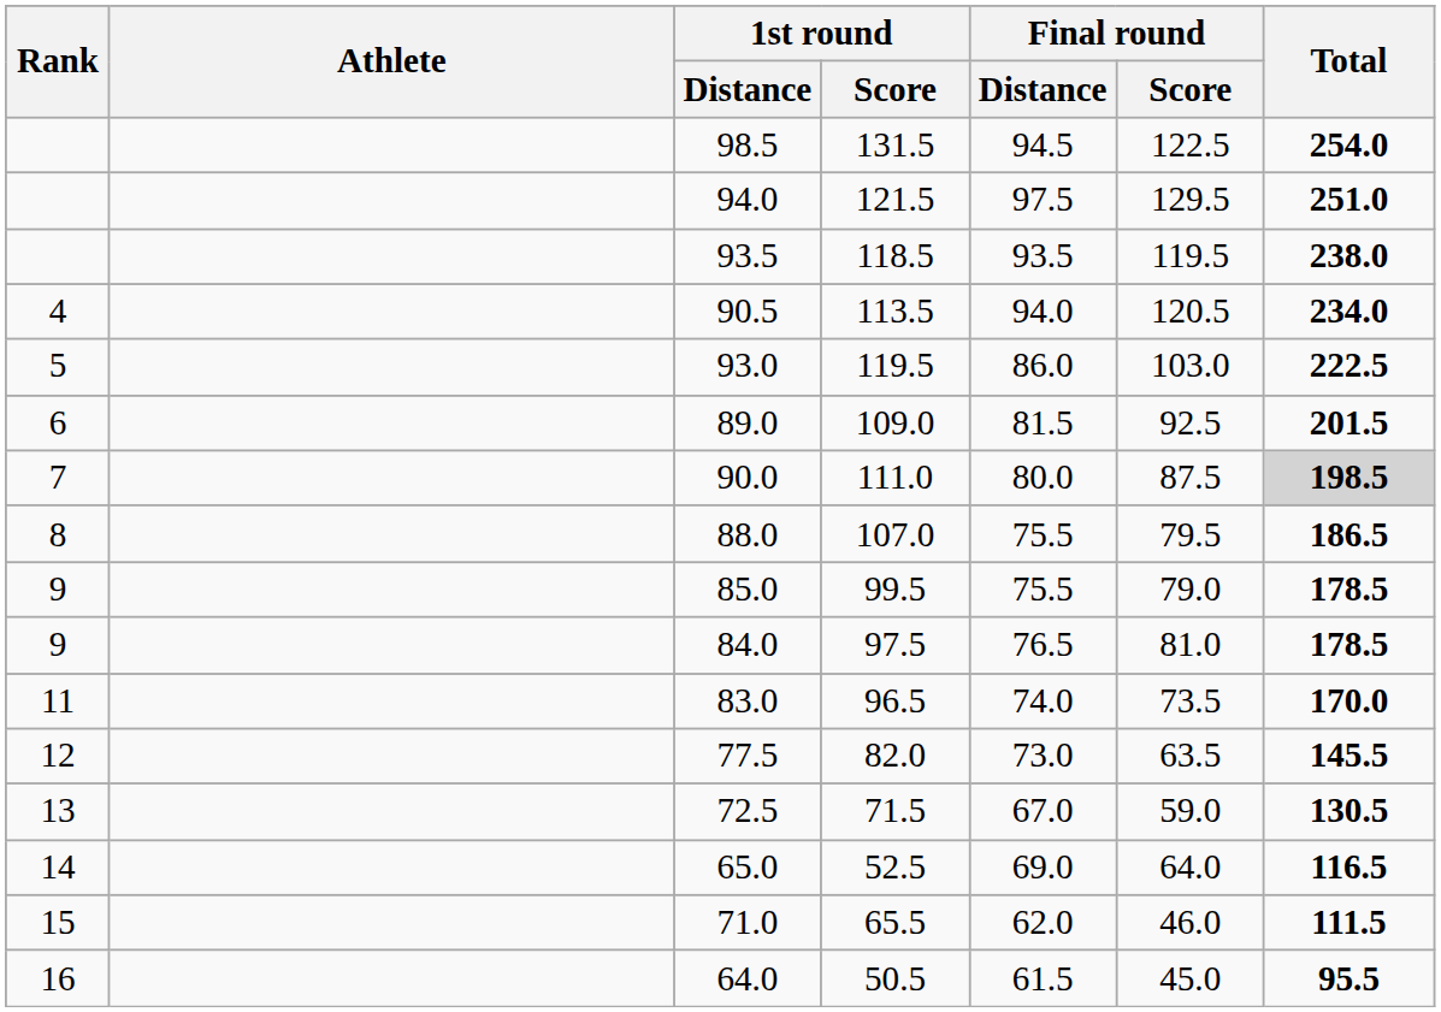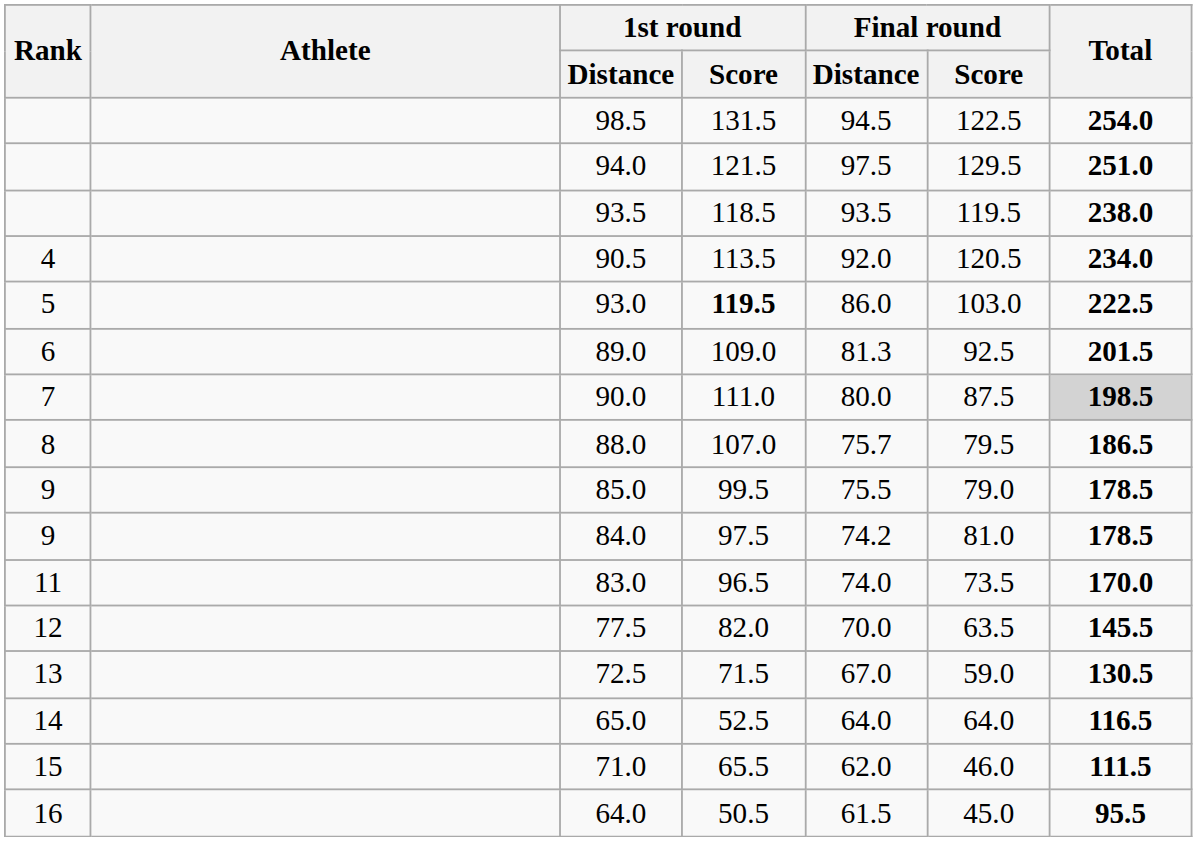 <table class=wikitable style="text-align:center">
 <tr>
 <th rowspan="2" width=40>Rank</th>
 <th rowspan="2" width=250>Athlete</th>
 <th colspan="2">1st round</th>
 <th colspan="2">Final round</th>
 <th rowspan="2" width=70>Total</th>
 </tr>
 <tr>
 <th width=60>Distance</th>
 <th width=60>Score</th>
 <th width=60>Distance</th>
 <th width=60>Score</th>
 </tr>
 <tr>
 <td></td>
 <td align=left></td>
 <td>98.5</td>
 <td>131.5</td>
 <td>94.5</td>
 <td>122.5</td>
 <td><strong>254.0</strong></td>
 </tr>
 <tr>
 <td></td>
 <td align=left></td>
 <td>94.0</td>
 <td>121.5</td>
 <td>97.5</td>
 <td>129.5</td>
 <td><strong>251.0</strong></td>
 </tr>
 <tr>
 <td></td>
 <td align=left></td>
 <td>93.5</td>
 <td>118.5</td>
 <td>93.5</td>
 <td>119.5</td>
 <td><strong>238.0</strong></td>
 </tr>
 <tr>
 <td>4</td>
 <td align=left></td>
 <td>90.5</td>
 <td>113.5</td>
-<td>94.0</td>
+<td>92.0</td>
 <td>120.5</td>
 <td><strong>234.0</strong></td>
 </tr>
 <tr>
 <td>5</td>
 <td align=left></td>
 <td>93.0</td>
-<td>119.5</td>
+<td><strong>119.5</strong></td>
 <td>86.0</td>
 <td>103.0</td>
 <td><strong>222.5</strong></td>
 </tr>
 <tr>
 <td>6</td>
 <td align=left></td>
 <td>89.0</td>
 <td>109.0</td>
-<td>81.5</td>
+<td>81.3</td>
 <td>92.5</td>
 <td><strong>201.5</strong></td>
 </tr>
 <tr>
 <td>7</td>
 <td align=left></td>
 <td>90.0</td>
 <td>111.0</td>
 <td>80.0</td>
 <td>87.5</td>
 <td style="background: lightgrey;"><strong>198.5</strong></td>
 </tr>
 <tr>
 <td>8</td>
 <td align=left></td>
 <td>88.0</td>
 <td>107.0</td>
-<td>75.5</td>
+<td>75.7</td>
 <td>79.5</td>
 <td><strong>186.5</strong></td>
 </tr>
 <tr>
 <td>9</td>
 <td align=left></td>
 <td>85.0</td>
 <td>99.5</td>
 <td>75.5</td>
 <td>79.0</td>
 <td><strong>178.5</strong></td>
 </tr>
 <tr>
 <td>9</td>
 <td align=left></td>
 <td>84.0</td>
 <td>97.5</td>
-<td>76.5</td>
+<td>74.2</td>
 <td>81.0</td>
 <td><strong>178.5</strong></td>
 </tr>
 <tr>
 <td>11</td>
 <td align=left></td>
 <td>83.0</td>
 <td>96.5</td>
 <td>74.0</td>
 <td>73.5</td>
 <td><strong>170.0</strong></td>
 </tr>
 <tr>
 <td>12</td>
 <td align=left></td>
 <td>77.5</td>
 <td>82.0</td>
-<td>73.0</td>
+<td>70.0</td>
 <td>63.5</td>
 <td><strong>145.5</strong></td>
 </tr>
 <tr>
 <td>13</td>
 <td align=left></td>
 <td>72.5</td>
 <td>71.5</td>
 <td>67.0</td>
 <td>59.0</td>
 <td><strong>130.5</strong></td>
 </tr>
 <tr>
 <td>14</td>
 <td align=left></td>
 <td>65.0</td>
 <td>52.5</td>
-<td>69.0</td>
+<td>64.0</td>
 <td>64.0</td>
 <td><strong>116.5</strong></td>
 </tr>
 <tr>
 <td>15</td>
 <td align=left></td>
 <td>71.0</td>
 <td>65.5</td>
 <td>62.0</td>
 <td>46.0</td>
 <td><strong>111.5</strong></td>
 </tr>
 <tr>
 <td>16</td>
 <td align=left></td>
 <td>64.0</td>
 <td>50.5</td>
 <td>61.5</td>
 <td>45.0</td>
 <td><strong>95.5</strong></td>
 </tr>
 </table>
